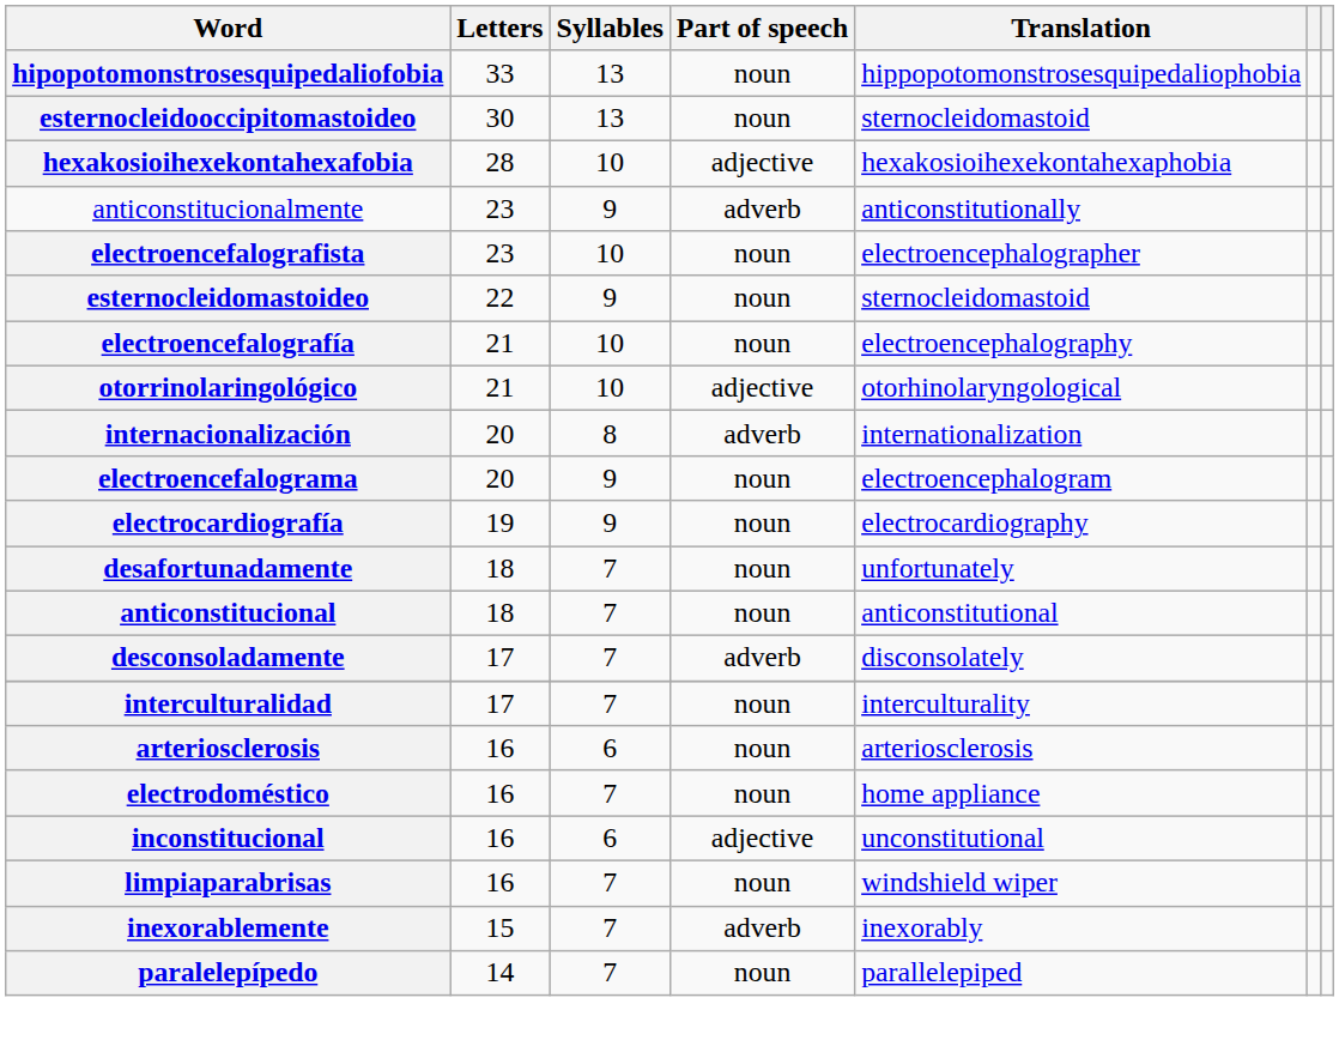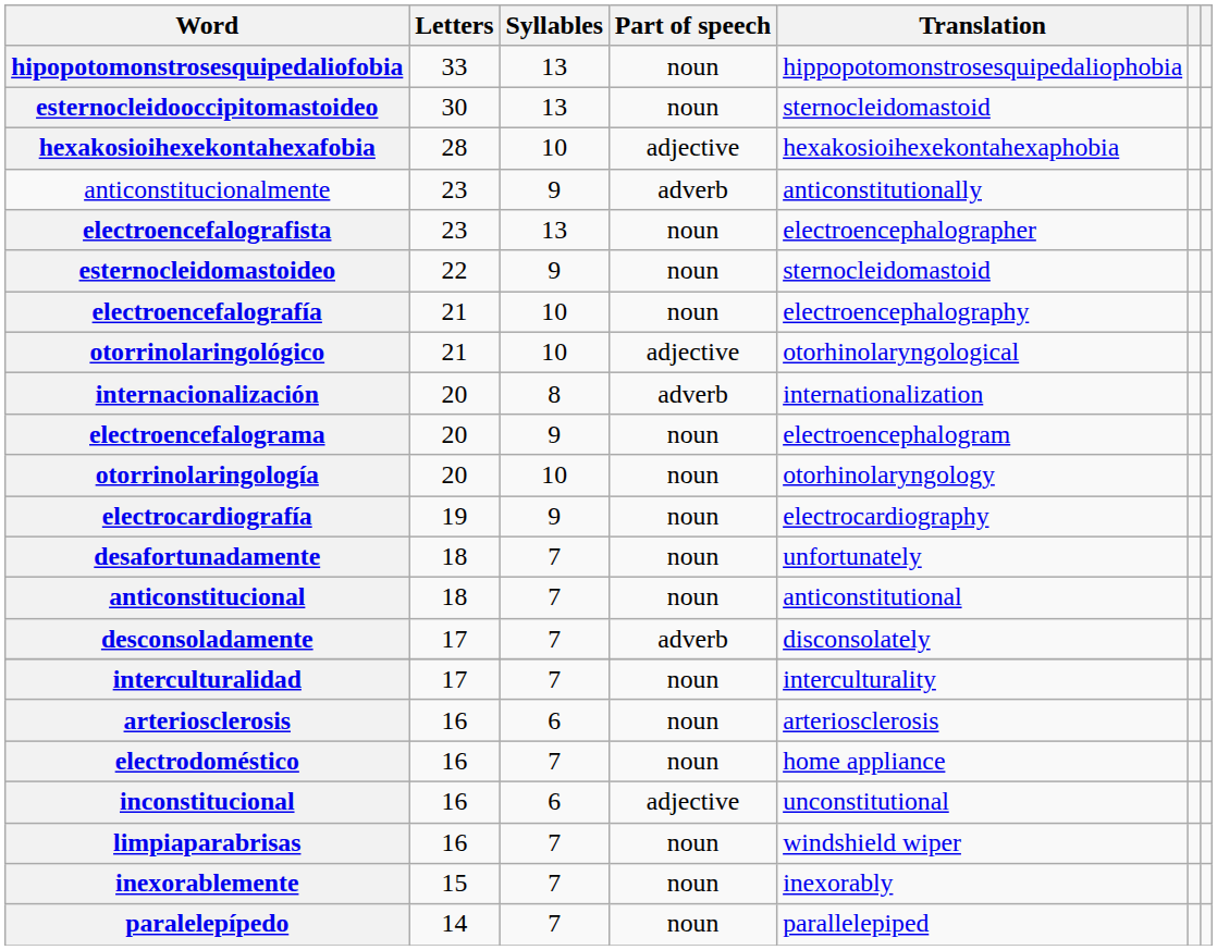 <table class="wikitable plainrowheaders sortable" style="text-align:center">
 <tr>
 <th scope="col">Word</th>
 <th scope="col">Letters</th>
 <th scope="col">Syllables</th>
 <th scope="col">Part of speech</th>
 <th scope="col">Translation</th>
 <th scope="col"></th>
 <th scope="col"></th>
 </tr>
 <tr>
 <th><a href='#'>hipopotomonstrosesquipedaliofobia</a></th>
 <td>33</td>
 <td>13</td>
 <td>noun</td>
 <td style="text-align:left"><a href='#'>hippopotomonstrosesquipedaliophobia</a></td>
 <td></td>
 <td></td>
 </tr>
 <tr>
 <th><a href='#'>esternocleidooccipitomastoideo</a></th>
 <td>30</td>
 <td>13</td>
 <td>noun</td>
 <td style="text-align:left"><a href='#'>sternocleidomastoid</a></td>
 <td></td>
 <td></td>
 </tr>
 <tr>
 <th><a href='#'>hexakosioihexekontahexafobia</a></th>
 <td>28</td>
 <td>10</td>
 <td>adjective</td>
 <td style="text-align:left"><a href='#'>hexakosioihexekontahexaphobia</a></td>
 <td></td>
 <td></td>
 </tr>
 <tr>
 <td><a href='#'>anticonstitucionalmente</a></td>
 <td>23</td>
 <td>9</td>
 <td>adverb</td>
 <td style="text-align:left"><a href='#'>anticonstitutionally</a></td>
 <td></td>
 <td></td>
 </tr>
 <tr>
 <th><a href='#'>electroencefalografista</a></th>
 <td>23</td>
-<td>10</td>
+<td>13</td>
 <td>noun</td>
 <td style="text-align:left"><a href='#'>electroencephalographer</a></td>
 <td></td>
 <td></td>
 </tr>
 <tr>
 <th><a href='#'>esternocleidomastoideo</a></th>
 <td>22</td>
 <td>9</td>
 <td>noun</td>
 <td style="text-align:left"><a href='#'>sternocleidomastoid</a></td>
 <td></td>
 <td></td>
 </tr>
 <tr>
 <th><a href='#'>electroencefalografía</a></th>
 <td>21</td>
 <td>10</td>
 <td>noun</td>
 <td style="text-align:left"><a href='#'>electroencephalography</a></td>
 <td></td>
 <td></td>
 </tr>
 <tr>
 <th><a href='#'>otorrinolaringológico</a></th>
 <td>21</td>
 <td>10</td>
 <td>adjective</td>
 <td style="text-align:left"><a href='#'>otorhinolaryngological</a></td>
 <td></td>
 <td></td>
 </tr>
 <tr>
 <th><a href='#'>internacionalización</a></th>
 <td>20</td>
 <td>8</td>
 <td>adverb</td>
 <td style="text-align:left"><a href='#'>internationalization</a></td>
 <td></td>
 <td></td>
 </tr>
 <tr>
 <th><a href='#'>electroencefalograma</a></th>
 <td>20</td>
 <td>9</td>
 <td>noun</td>
 <td style="text-align:left"><a href='#'>electroencephalogram</a></td>
+<td></td>
+<td></td>
+</tr>
+<tr>
+<th><a href='#'>otorrinolaringología</a></th>
+<td>20</td>
+<td>10</td>
+<td>noun</td>
+<td style="text-align:left"><a href='#'>otorhinolaryngology</a></td>
 <td></td>
 <td></td>
 </tr>
 <tr>
 <th><a href='#'>electrocardiografía</a></th>
 <td>19</td>
 <td>9</td>
 <td>noun</td>
 <td style="text-align:left"><a href='#'>electrocardiography</a></td>
 <td></td>
 <td></td>
 </tr>
 <tr>
 <th><a href='#'>desafortunadamente</a></th>
 <td>18</td>
 <td>7</td>
 <td>noun</td>
 <td style="text-align:left"><a href='#'>unfortunately</a></td>
 <td></td>
 <td></td>
 </tr>
 <tr>
 <th><a href='#'>anticonstitucional</a></th>
 <td>18</td>
 <td>7</td>
 <td>noun</td>
 <td style="text-align:left"><a href='#'>anticonstitutional</a></td>
 <td></td>
 <td></td>
 </tr>
 <tr>
 <th><a href='#'>desconsoladamente</a></th>
 <td>17</td>
 <td>7</td>
 <td>adverb</td>
 <td style="text-align:left"><a href='#'>disconsolately</a></td>
 <td></td>
 <td></td>
 </tr>
 <tr>
 </tr>
 <tr>
 <th><a href='#'>interculturalidad</a></th>
 <td>17</td>
 <td>7</td>
 <td>noun</td>
 <td style="text-align:left"><a href='#'>interculturality</a></td>
 <td></td>
 <td></td>
 </tr>
 <tr>
 <th><a href='#'>arteriosclerosis</a></th>
 <td>16</td>
 <td>6</td>
 <td>noun</td>
 <td style="text-align:left"><a href='#'>arteriosclerosis</a></td>
 <td></td>
 <td></td>
 </tr>
 <tr>
 <th><a href='#'>electrodoméstico</a></th>
 <td>16</td>
 <td>7</td>
 <td>noun</td>
 <td style="text-align:left"><a href='#'>home appliance</a></td>
 <td></td>
 <td></td>
 </tr>
 <tr>
 <th><a href='#'>inconstitucional</a></th>
 <td>16</td>
 <td>6</td>
 <td>adjective</td>
 <td style="text-align:left"><a href='#'>unconstitutional</a></td>
 <td></td>
 <td></td>
 </tr>
 <tr>
 <th><a href='#'>limpiaparabrisas</a></th>
 <td>16</td>
 <td>7</td>
 <td>noun</td>
 <td style="text-align:left"><a href='#'>windshield wiper</a></td>
 <td></td>
 <td></td>
 </tr>
 <tr>
 <th><a href='#'>inexorablemente</a></th>
 <td>15</td>
 <td>7</td>
-<td>adverb</td>
+<td>noun</td>
 <td style="text-align:left"><a href='#'>inexorably</a></td>
 <td></td>
 <td></td>
 </tr>
 <tr>
 <th><a href='#'>paralelepípedo</a></th>
 <td>14</td>
 <td>7</td>
 <td>noun</td>
 <td style="text-align:left"><a href='#'>parallelepiped</a></td>
 <td></td>
 <td></td>
 </tr>
 </table>
